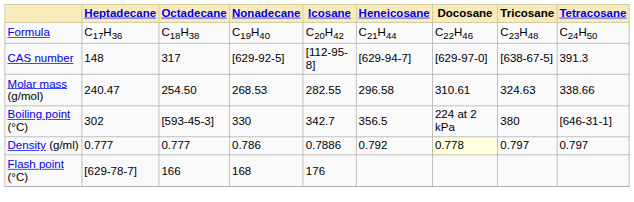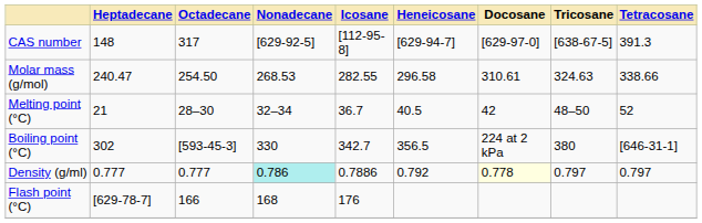 <table class="wikitable" border="1" style="float: center; clear: center; margin: 0 0 1em 1em; border-collapse: collapse;">
 <tr>
 <th cellspacing="3" style="border: 1px solid #C0C090; background-color: #F8EABA; margin-bottom: 3px;"></th>
 <th cellspacing="3" style="border: 1px solid #C0C090; background-color: #F8EABA; margin-bottom: 3px;"><a href='#'>Heptadecane</a></th>
 <th cellspacing="3" style="border: 1px solid #C0C090; background-color: #F8EABA; margin-bottom: 3px;"><a href='#'>Octadecane</a></th>
 <th cellspacing="3" style="border: 1px solid #C0C090; background-color: #F8EABA; margin-bottom: 3px;"><a href='#'>Nonadecane</a></th>
 <th cellspacing="3" style="border: 1px solid #C0C090; background-color: #F8EABA; margin-bottom: 3px;"><a href='#'>Icosane</a></th>
 <th cellspacing="3" style="border: 1px solid #C0C090; background-color: #F8EABA; margin-bottom: 3px;"><a href='#'>Heneicosane</a></th>
 <th cellspacing="3" style="border: 1px solid #C0C090; background-color: #F8EABA; margin-bottom: 3px;">Docosane</th>
 <th cellspacing="3" style="border: 1px solid #C0C090; background-color: #F8EABA; margin-bottom: 3px;">Tricosane</th>
 <th cellspacing="3" style="border: 1px solid #C0C090; background-color: #F8EABA; margin-bottom: 3px;"><a href='#'>Tetracosane</a></th>
-</tr>
-<tr>
-<td><a href='#'>Formula</a></td>
-<td>C<sub>17</sub>H<sub>36</sub></td>
-<td>C<sub>18</sub>H<sub>38</sub></td>
-<td>C<sub>19</sub>H<sub>40</sub></td>
-<td>C<sub>20</sub>H<sub>42</sub></td>
-<td>C<sub>21</sub>H<sub>44</sub></td>
-<td>C<sub>22</sub>H<sub>46</sub></td>
-<td>C<sub>23</sub>H<sub>48</sub></td>
-<td>C<sub>24</sub>H<sub>50</sub></td>
 </tr>
 <tr>
 <td><a href='#'>CAS number</a></td>
 <td>148</td>
 <td>317</td>
 <td>[629-92-5]</td>
 <td>[112-95-8]</td>
 <td>[629-94-7]</td>
 <td>[629-97-0]</td>
 <td>[638-67-5]</td>
 <td>391.3</td>
 </tr>
 <tr>
 <td><a href='#'>Molar mass</a> (g/mol)</td>
 <td>240.47</td>
 <td>254.50</td>
 <td>268.53</td>
 <td>282.55</td>
 <td>296.58</td>
 <td>310.61</td>
 <td>324.63</td>
 <td>338.66</td>
 </tr>
 <tr>
+<td><a href='#'>Melting point</a> (°C)</td>
+<td>21</td>
+<td>28–30</td>
+<td>32–34</td>
+<td>36.7</td>
+<td>40.5</td>
+<td>42</td>
+<td>48–50</td>
+<td>52</td>
+</tr>
+<tr>
 <td><a href='#'>Boiling point</a> (°C)</td>
 <td>302</td>
 <td>[593-45-3]</td>
 <td>330</td>
 <td>342.7</td>
 <td>356.5</td>
 <td>224 at 2 kPa</td>
 <td>380</td>
 <td>[646-31-1]</td>
 </tr>
 <tr>
 <td><a href='#'>Density</a> (g/ml)</td>
 <td>0.777</td>
 <td>0.777</td>
-<td>0.786</td>
+<td style="background: paleturquoise;">0.786</td>
 <td>0.7886</td>
 <td>0.792</td>
 <td style="background: lightyellow;">0.778</td>
 <td>0.797</td>
 <td>0.797</td>
 </tr>
 <tr>
 <td><a href='#'>Flash point</a> (°C)</td>
 <td>[629-78-7]</td>
 <td>166</td>
 <td>168</td>
 <td>176</td>
 <td></td>
 <td></td>
 <td></td>
 <td></td>
 </tr>
 <tr>
 </tr>
 </table>
